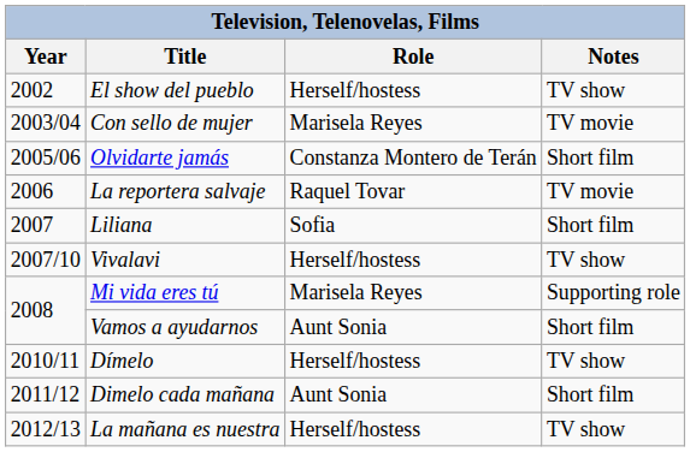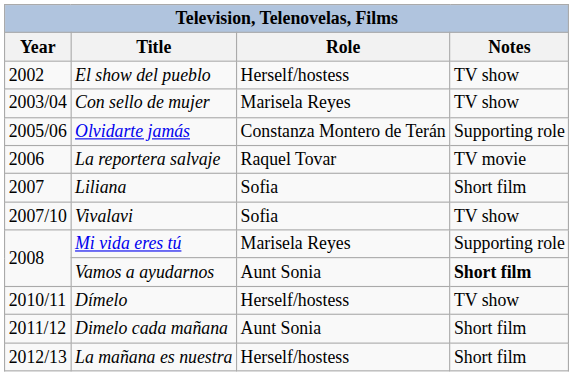 <table class="wikitable">
 <tr>
 <th colspan="5" style="background:LightSteelBlue;">Television, Telenovelas, Films</th>
 </tr>
 <tr>
 <th>Year</th>
 <th>Title</th>
 <th>Role</th>
 <th>Notes</th>
 </tr>
 <tr>
 <td>2002</td>
 <td><em>El show del pueblo</em></td>
 <td>Herself/hostess</td>
 <td>TV show</td>
 </tr>
 <tr>
 <td>2003/04</td>
 <td><em>Con sello de mujer</em></td>
 <td>Marisela Reyes</td>
-<td>TV movie</td>
+<td>TV show</td>
 </tr>
 <tr>
 <td>2005/06</td>
 <td><em><a href='#'>Olvidarte jamás</a></em></td>
 <td>Constanza Montero de Terán</td>
-<td>Short film</td>
+<td>Supporting role</td>
 </tr>
 <tr>
 <td>2006</td>
 <td><em>La reportera salvaje</em></td>
 <td>Raquel Tovar</td>
 <td>TV movie</td>
 </tr>
 <tr>
 <td>2007</td>
 <td><em>Liliana</em></td>
 <td>Sofia</td>
 <td>Short film</td>
 </tr>
 <tr>
 <td>2007/10</td>
 <td><em>Vivalavi</em></td>
-<td>Herself/hostess</td>
+<td>Sofia</td>
 <td>TV show</td>
 </tr>
 <tr>
 <td rowspan=2>2008</td>
 <td><em><a href='#'>Mi vida eres tú</a></em></td>
 <td>Marisela Reyes</td>
 <td>Supporting role</td>
 </tr>
 <tr>
 <td><em>Vamos a ayudarnos</em></td>
 <td>Aunt Sonia</td>
-<td>Short film</td>
+<td><strong>Short film</strong></td>
 </tr>
 <tr>
 <td>2010/11</td>
 <td><em>Dímelo</em></td>
 <td>Herself/hostess</td>
 <td>TV show</td>
 </tr>
 <tr>
 <td>2011/12</td>
 <td><em>Dimelo cada mañana</em></td>
 <td>Aunt Sonia</td>
 <td>Short film</td>
 </tr>
 <tr>
 <td>2012/13</td>
 <td><em>La mañana es nuestra</em></td>
 <td>Herself/hostess</td>
-<td>TV show</td>
+<td>Short film</td>
 </tr>
 </table>
